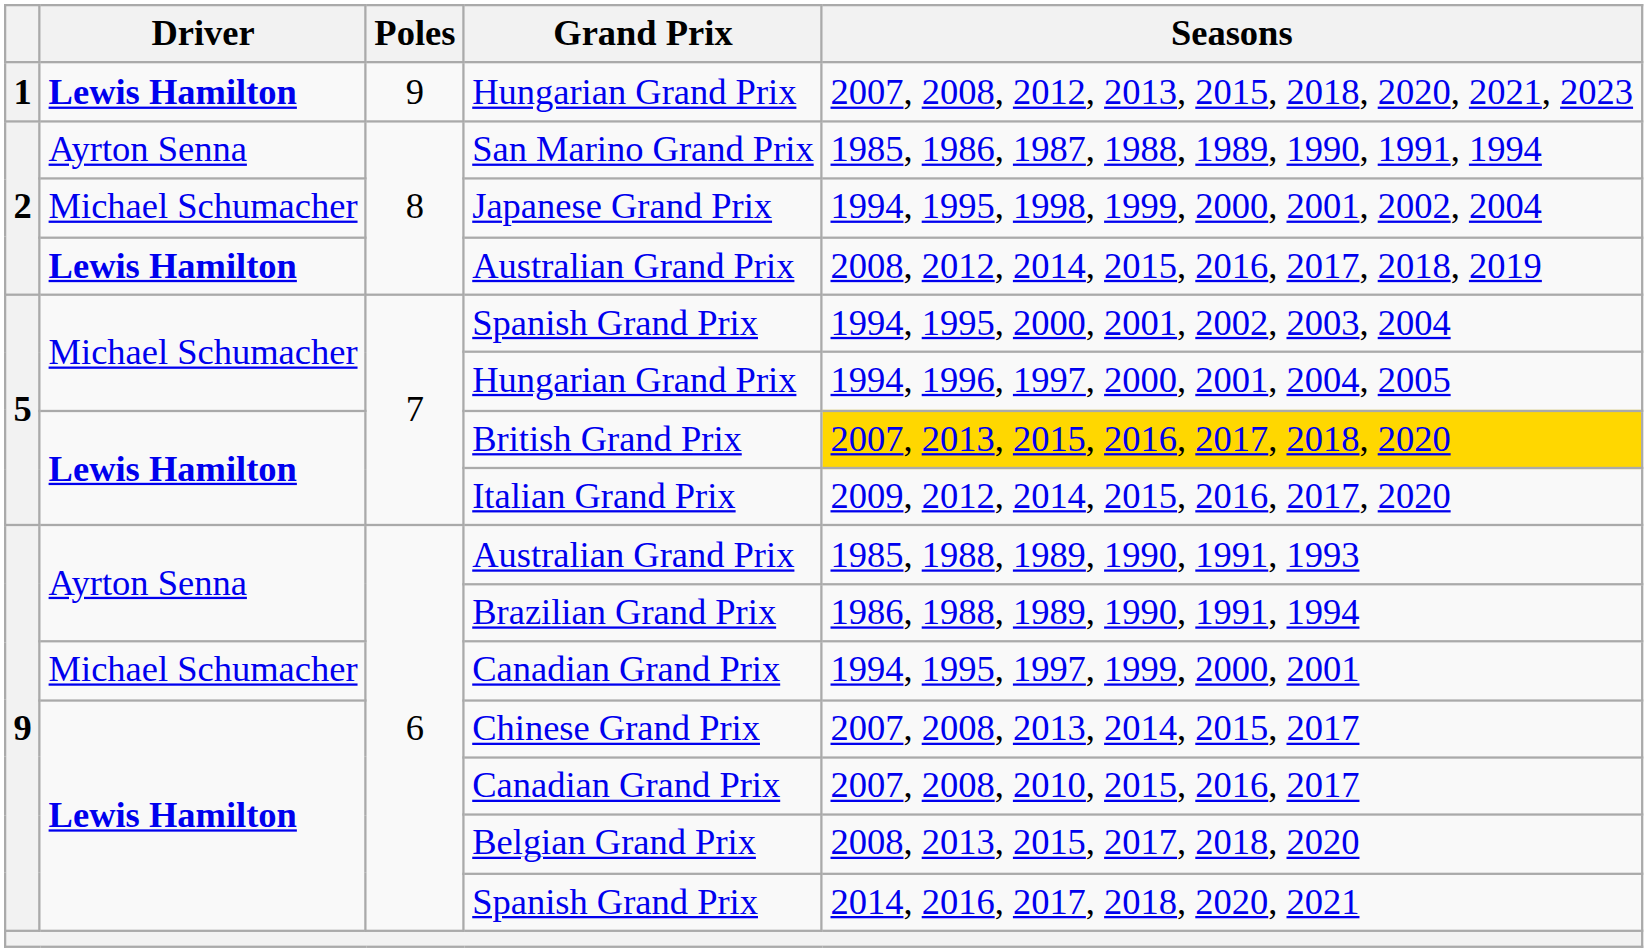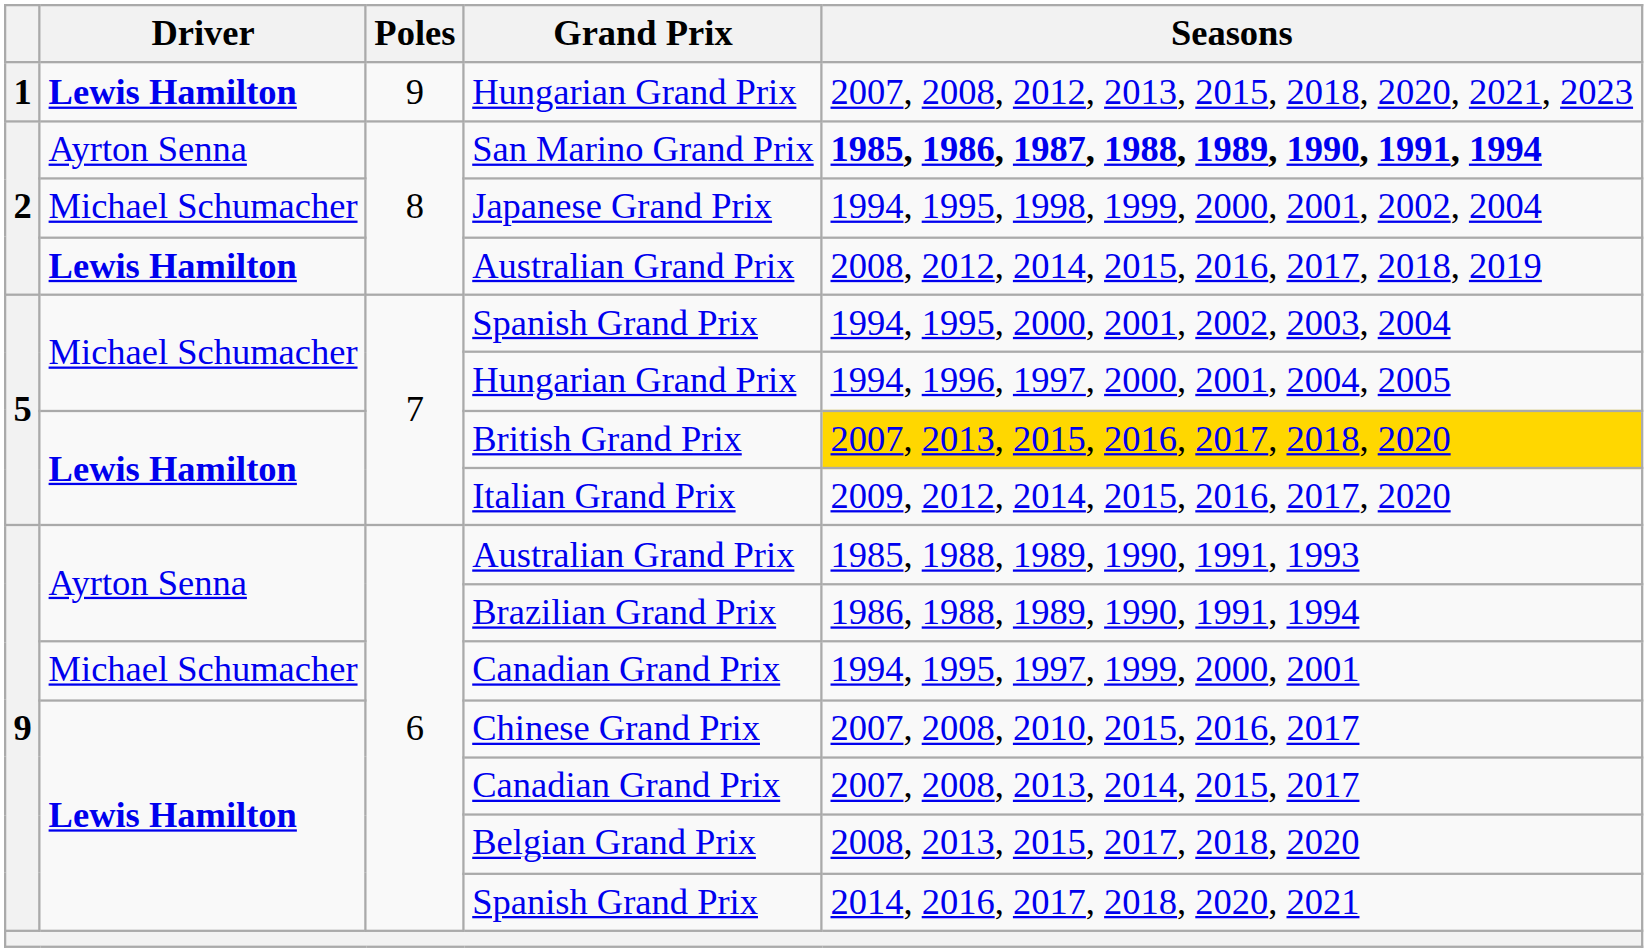 <table class="wikitable sortable">
 <tr>
 <th></th>
 <th>Driver</th>
 <th>Poles</th>
 <th>Grand Prix</th>
 <th class="unsortable">Seasons</th>
 </tr>
 <tr>
 <th>1</th>
 <td> <strong><a href='#'>Lewis Hamilton</a></strong></td>
 <td align=center>9</td>
 <td><a href='#'>Hungarian Grand Prix</a></td>
 <td><a href='#'>2007</a>, <a href='#'>2008</a>, <a href='#'>2012</a>, <a href='#'>2013</a>, <a href='#'>2015</a>, <a href='#'>2018</a>, <a href='#'>2020</a>, <a href='#'>2021</a>, <a href='#'>2023</a></td>
 </tr>
 <tr>
 <th rowspan=3>2</th>
 <td> <a href='#'>Ayrton Senna</a></td>
 <td align=center rowspan=3>8</td>
 <td><a href='#'>San Marino Grand Prix</a></td>
-<td><a href='#'>1985</a>, <a href='#'>1986</a>, <a href='#'>1987</a>, <a href='#'>1988</a>, <a href='#'>1989</a>, <a href='#'>1990</a>, <a href='#'>1991</a>, <a href='#'>1994</a></td>
+<td><strong><a href='#'>1985</a>, <a href='#'>1986</a>, <a href='#'>1987</a>, <a href='#'>1988</a>, <a href='#'>1989</a>, <a href='#'>1990</a>, <a href='#'>1991</a>, <a href='#'>1994</a></strong></td>
 </tr>
 <tr>
 <td> <a href='#'>Michael Schumacher</a></td>
 <td><a href='#'>Japanese Grand Prix</a></td>
 <td><a href='#'>1994</a>, <a href='#'>1995</a>, <a href='#'>1998</a>, <a href='#'>1999</a>, <a href='#'>2000</a>, <a href='#'>2001</a>, <a href='#'>2002</a>, <a href='#'>2004</a></td>
 </tr>
 <tr>
 <td> <strong><a href='#'>Lewis Hamilton</a></strong></td>
 <td><a href='#'>Australian Grand Prix</a></td>
 <td><a href='#'>2008</a>, <a href='#'>2012</a>, <a href='#'>2014</a>, <a href='#'>2015</a>, <a href='#'>2016</a>, <a href='#'>2017</a>, <a href='#'>2018</a>, <a href='#'>2019</a></td>
 </tr>
 <tr>
 <th rowspan=4>5</th>
 <td rowspan=2> <a href='#'>Michael Schumacher</a></td>
 <td align=center rowspan=4>7</td>
 <td><a href='#'>Spanish Grand Prix</a></td>
 <td><a href='#'>1994</a>, <a href='#'>1995</a>, <a href='#'>2000</a>, <a href='#'>2001</a>, <a href='#'>2002</a>, <a href='#'>2003</a>, <a href='#'>2004</a></td>
 </tr>
 <tr>
 <td><a href='#'>Hungarian Grand Prix</a></td>
 <td><a href='#'>1994</a>, <a href='#'>1996</a>, <a href='#'>1997</a>, <a href='#'>2000</a>, <a href='#'>2001</a>, <a href='#'>2004</a>, <a href='#'>2005</a></td>
 </tr>
 <tr>
 <td rowspan=2> <strong><a href='#'>Lewis Hamilton</a></strong></td>
 <td><a href='#'>British Grand Prix</a></td>
 <td style="background: gold;"><a href='#'>2007</a>, <a href='#'>2013</a>, <a href='#'>2015</a>, <a href='#'>2016</a>, <a href='#'>2017</a>, <a href='#'>2018</a>, <a href='#'>2020</a></td>
 </tr>
 <tr>
 <td><a href='#'>Italian Grand Prix</a></td>
 <td><a href='#'>2009</a>, <a href='#'>2012</a>, <a href='#'>2014</a>, <a href='#'>2015</a>, <a href='#'>2016</a>, <a href='#'>2017</a>, <a href='#'>2020</a></td>
 </tr>
 <tr>
 <th rowspan=7>9</th>
 <td rowspan=2> <a href='#'>Ayrton Senna</a></td>
 <td align=center rowspan=7>6</td>
 <td><a href='#'>Australian Grand Prix</a></td>
 <td><a href='#'>1985</a>, <a href='#'>1988</a>, <a href='#'>1989</a>, <a href='#'>1990</a>, <a href='#'>1991</a>, <a href='#'>1993</a></td>
 </tr>
 <tr>
 <td><a href='#'>Brazilian Grand Prix</a></td>
 <td><a href='#'>1986</a>, <a href='#'>1988</a>, <a href='#'>1989</a>, <a href='#'>1990</a>, <a href='#'>1991</a>, <a href='#'>1994</a></td>
 </tr>
 <tr>
 <td> <a href='#'>Michael Schumacher</a></td>
 <td><a href='#'>Canadian Grand Prix</a></td>
 <td><a href='#'>1994</a>, <a href='#'>1995</a>, <a href='#'>1997</a>, <a href='#'>1999</a>, <a href='#'>2000</a>, <a href='#'>2001</a></td>
 </tr>
 <tr>
 <td rowspan=4> <strong><a href='#'>Lewis Hamilton</a></strong></td>
 <td><a href='#'>Chinese Grand Prix</a></td>
-<td><a href='#'>2007</a>, <a href='#'>2008</a>, <a href='#'>2013</a>, <a href='#'>2014</a>, <a href='#'>2015</a>, <a href='#'>2017</a></td>
+<td><a href='#'>2007</a>, <a href='#'>2008</a>, <a href='#'>2010</a>, <a href='#'>2015</a>, <a href='#'>2016</a>, <a href='#'>2017</a></td>
 </tr>
 <tr>
 <td><a href='#'>Canadian Grand Prix</a></td>
-<td><a href='#'>2007</a>, <a href='#'>2008</a>, <a href='#'>2010</a>, <a href='#'>2015</a>, <a href='#'>2016</a>, <a href='#'>2017</a></td>
+<td><a href='#'>2007</a>, <a href='#'>2008</a>, <a href='#'>2013</a>, <a href='#'>2014</a>, <a href='#'>2015</a>, <a href='#'>2017</a></td>
 </tr>
 <tr>
 <td><a href='#'>Belgian Grand Prix</a></td>
 <td><a href='#'>2008</a>, <a href='#'>2013</a>, <a href='#'>2015</a>, <a href='#'>2017</a>, <a href='#'>2018</a>, <a href='#'>2020</a></td>
 </tr>
 <tr>
 <td><a href='#'>Spanish Grand Prix</a></td>
 <td><a href='#'>2014</a>, <a href='#'>2016</a>, <a href='#'>2017</a>, <a href='#'>2018</a>, <a href='#'>2020</a>, <a href='#'>2021</a></td>
 </tr>
 <tr>
 <th colspan=6></th>
 </tr>
 </table>
